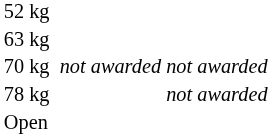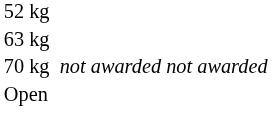 <table>
 <tr>
 <td rowspan=2>52 kg</td>
 <td rowspan=2> </td>
 <td rowspan=2></td>
 <td></td>
 </tr>
 <tr>
 <td></td>
 </tr>
 <tr>
 <td rowspan=2>63 kg</td>
 <td rowspan=2> </td>
 <td rowspan=2></td>
 <td></td>
 </tr>
 <tr>
 <td></td>
 </tr>
 <tr>
 <td>70 kg</td>
 <td></td>
 <td><em>not awarded</em></td>
 <td><em>not awarded</em></td>
 </tr>
 <tr>
-<td>78 kg</td>
-<td></td>
-<td></td>
-<td><em>not awarded</em></td>
-</tr>
-<tr>
 <td rowspan=2>Open</td>
 <td rowspan=2></td>
 <td rowspan=2></td>
 <td></td>
 </tr>
 <tr>
 <td></td>
 </tr>
 <tr>
 </tr>
 </table>
